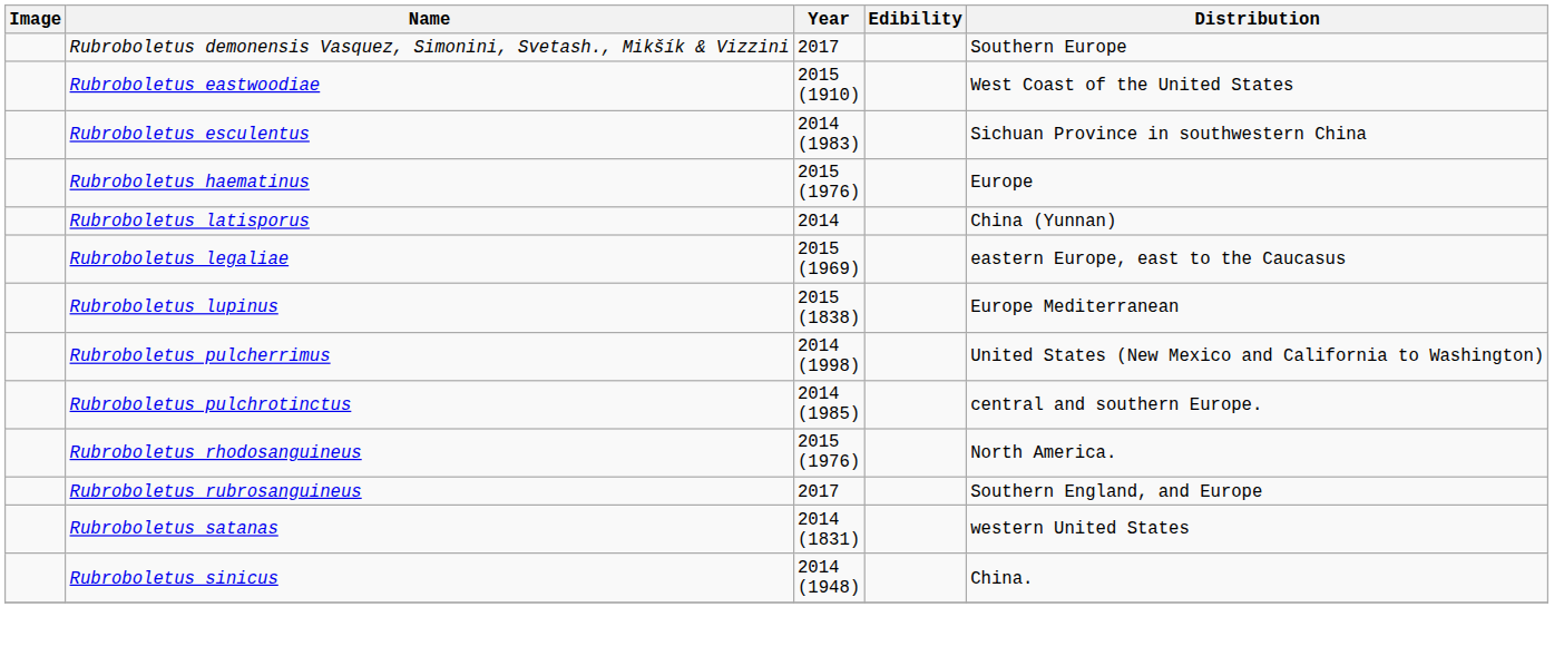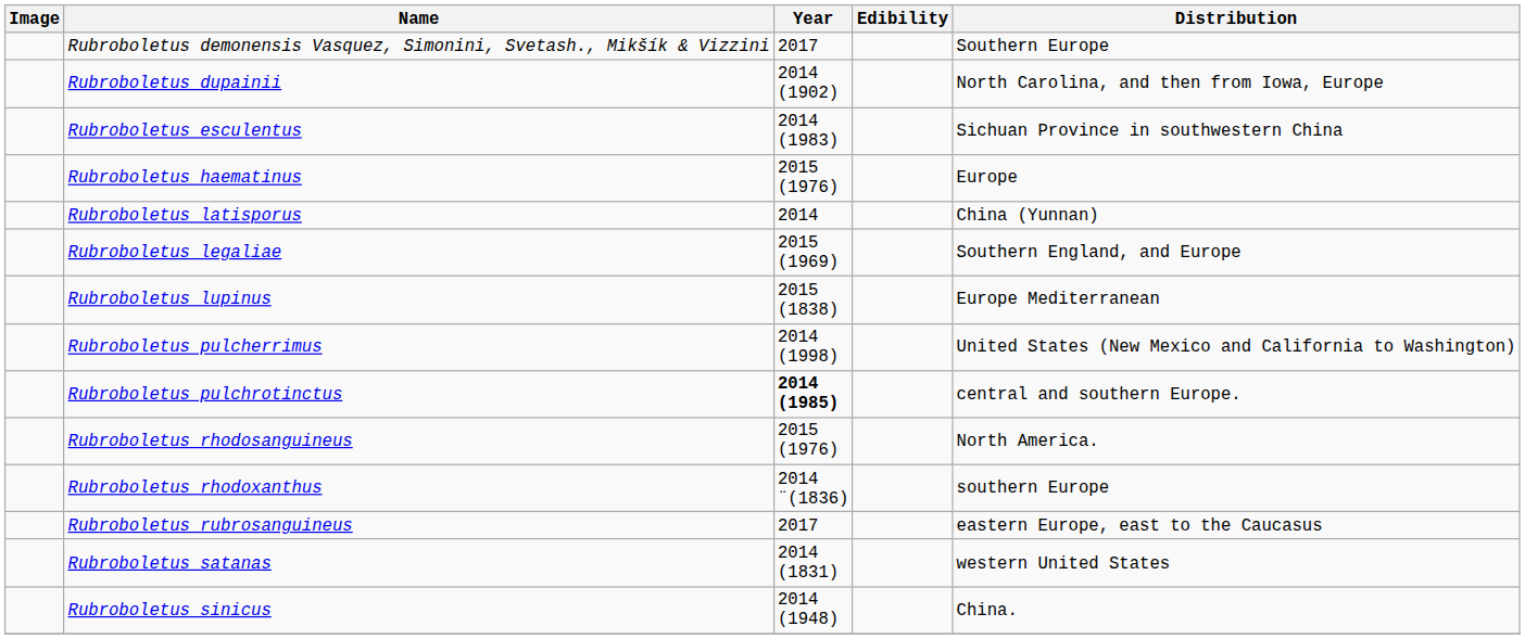 <table class="wikitable">
 <tr>
 <th>Image</th>
 <th>Name</th>
 <th>Year</th>
 <th>Edibility</th>
 <th>Distribution</th>
 </tr>
 <tr>
 <td></td>
 <td><em>Rubroboletus demonensis Vasquez, Simonini, Svetash., Mikšík & Vizzini</em></td>
 <td>2017</td>
 <td></td>
 <td>Southern Europe</td>
 </tr>
 <tr>
 <td></td>
-<td><em><a href='#'>Rubroboletus eastwoodiae</a></em> </td>
-<td>2015<br>(1910)</td>
+<td><em><a href='#'>Rubroboletus dupainii</a></em> </td>
+<td>2014<br>(1902)</td>
 <td></td>
-<td>West Coast of the United States</td>
+<td>North Carolina, and then from Iowa, Europe</td>
 </tr>
 <tr>
 <td></td>
 <td><em><a href='#'>Rubroboletus esculentus</a></em> </td>
 <td>2014<br>(1983)</td>
 <td></td>
 <td>Sichuan Province in southwestern China</td>
 </tr>
 <tr>
 <td></td>
 <td><em><a href='#'>Rubroboletus haematinus</a></em> </td>
 <td>2015<br>(1976)</td>
 <td></td>
 <td>Europe</td>
 </tr>
 <tr>
 <td></td>
 <td><em><a href='#'>Rubroboletus latisporus</a></em> </td>
 <td>2014</td>
 <td></td>
 <td>China (Yunnan)</td>
 </tr>
 <tr>
 <td></td>
 <td><em><a href='#'>Rubroboletus legaliae</a></em> </td>
 <td>2015<br>(1969)</td>
 <td></td>
-<td>eastern Europe, east to the Caucasus</td>
+<td>Southern England, and Europe</td>
 </tr>
 <tr>
 <td></td>
 <td><em><a href='#'>Rubroboletus lupinus</a></em> </td>
 <td>2015<br>(1838)</td>
 <td></td>
 <td>Europe Mediterranean</td>
 </tr>
 <tr>
 <td></td>
 <td><em><a href='#'>Rubroboletus pulcherrimus</a></em> </td>
 <td>2014<br>(1998)</td>
 <td></td>
 <td>United States (New Mexico and California to Washington)</td>
 </tr>
 <tr>
 <td></td>
 <td><em><a href='#'>Rubroboletus pulchrotinctus</a></em> </td>
-<td>2014<br>(1985)</td>
+<td><strong>2014<br>(1985)</strong></td>
 <td></td>
 <td>central and southern Europe.</td>
 </tr>
 <tr>
 <td></td>
 <td><em><a href='#'>Rubroboletus rhodosanguineus</a></em> </td>
 <td>2015<br>(1976)</td>
 <td></td>
 <td>North America.</td>
 </tr>
 <tr>
 <td></td>
+<td><em><a href='#'>Rubroboletus rhodoxanthus</a></em> </td>
+<td>2014<br>¨(1836)</td>
+<td></td>
+<td>southern Europe</td>
+</tr>
+<tr>
+<td></td>
 <td><em><a href='#'>Rubroboletus rubrosanguineus</a></em> </td>
 <td>2017</td>
 <td></td>
-<td>Southern England, and Europe</td>
+<td>eastern Europe, east to the Caucasus</td>
 </tr>
 <tr>
 <td></td>
 <td><em><a href='#'>Rubroboletus satanas</a></em> </td>
 <td>2014<br>(1831)</td>
 <td></td>
 <td>western United States</td>
 </tr>
 <tr>
 <td></td>
 <td><em><a href='#'>Rubroboletus sinicus</a></em> </td>
 <td>2014<br>(1948)</td>
 <td></td>
 <td>China.</td>
 </tr>
 <tr>
 </tr>
 </table>
